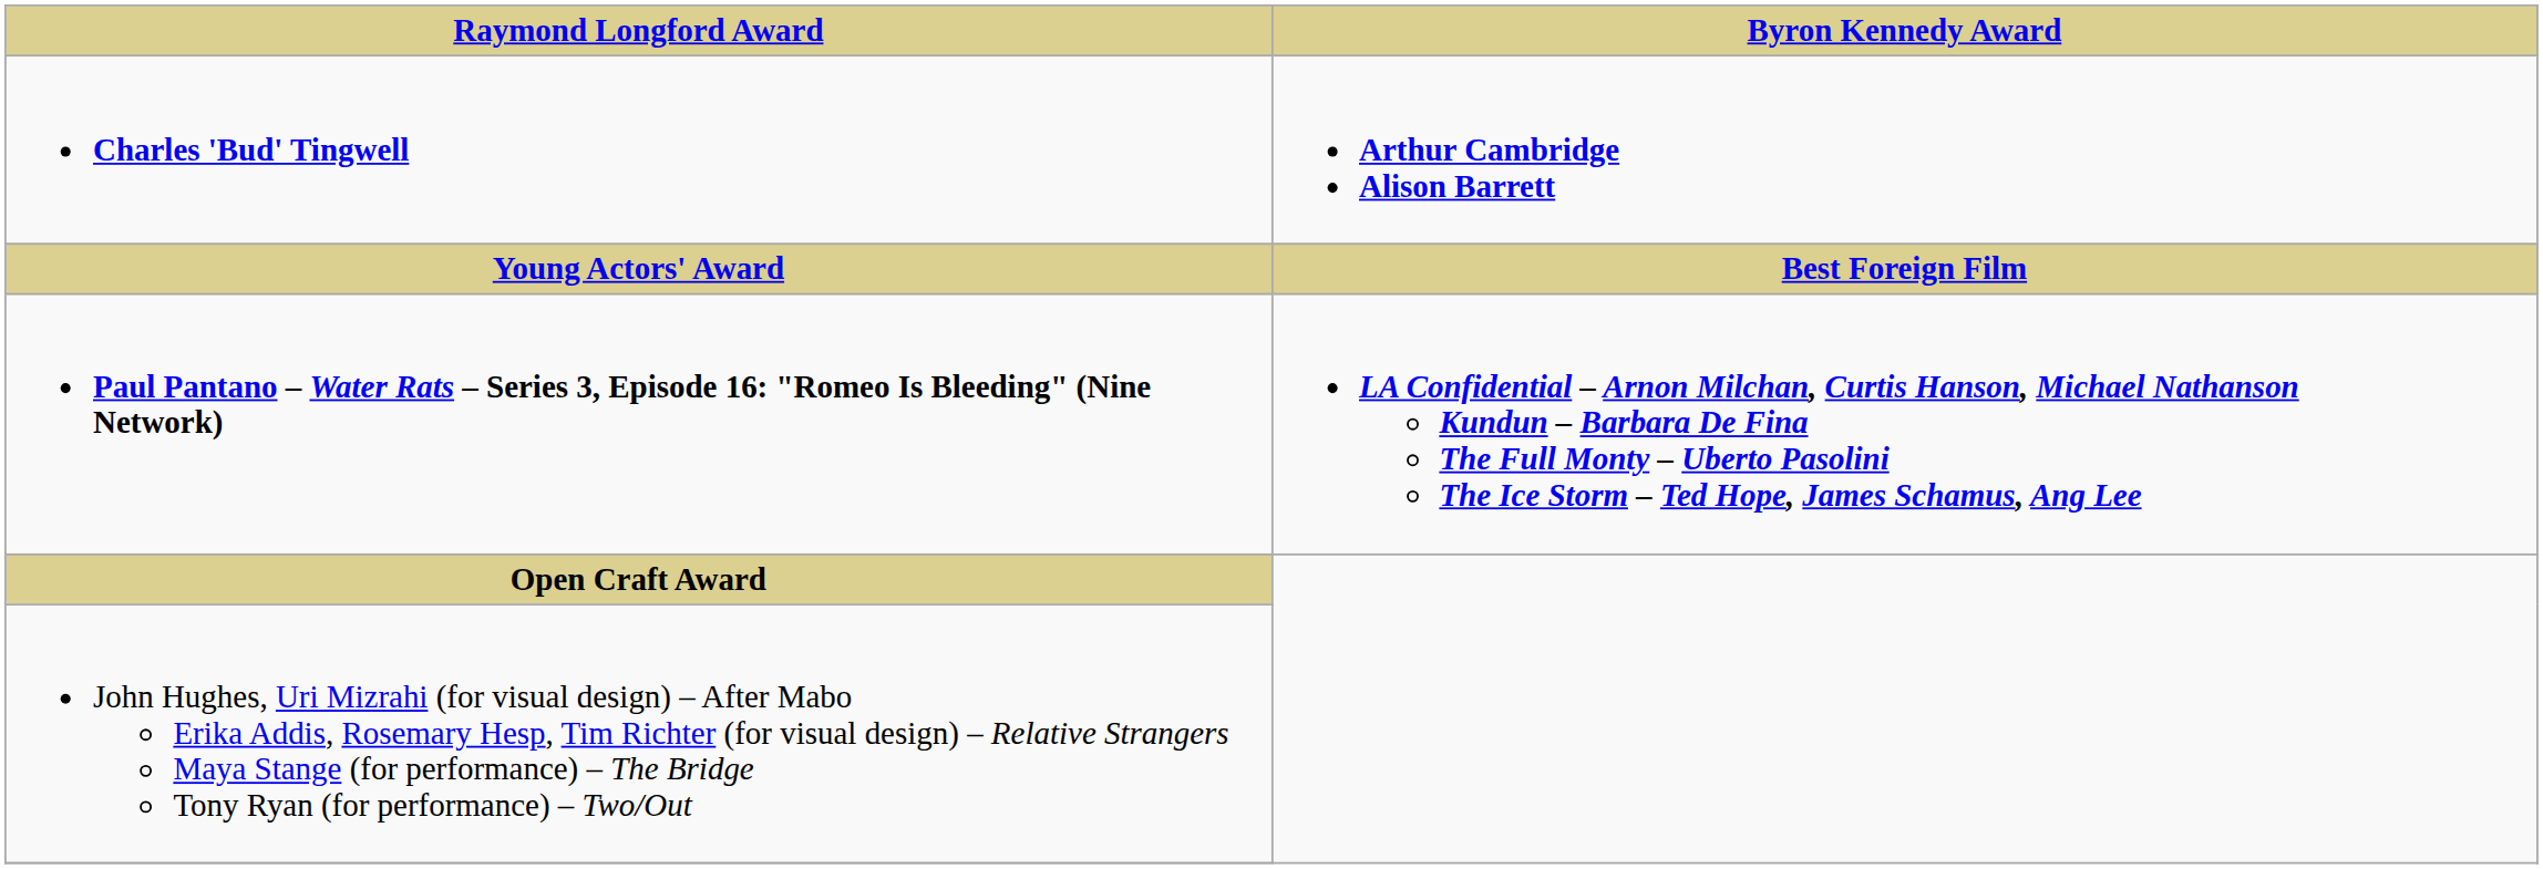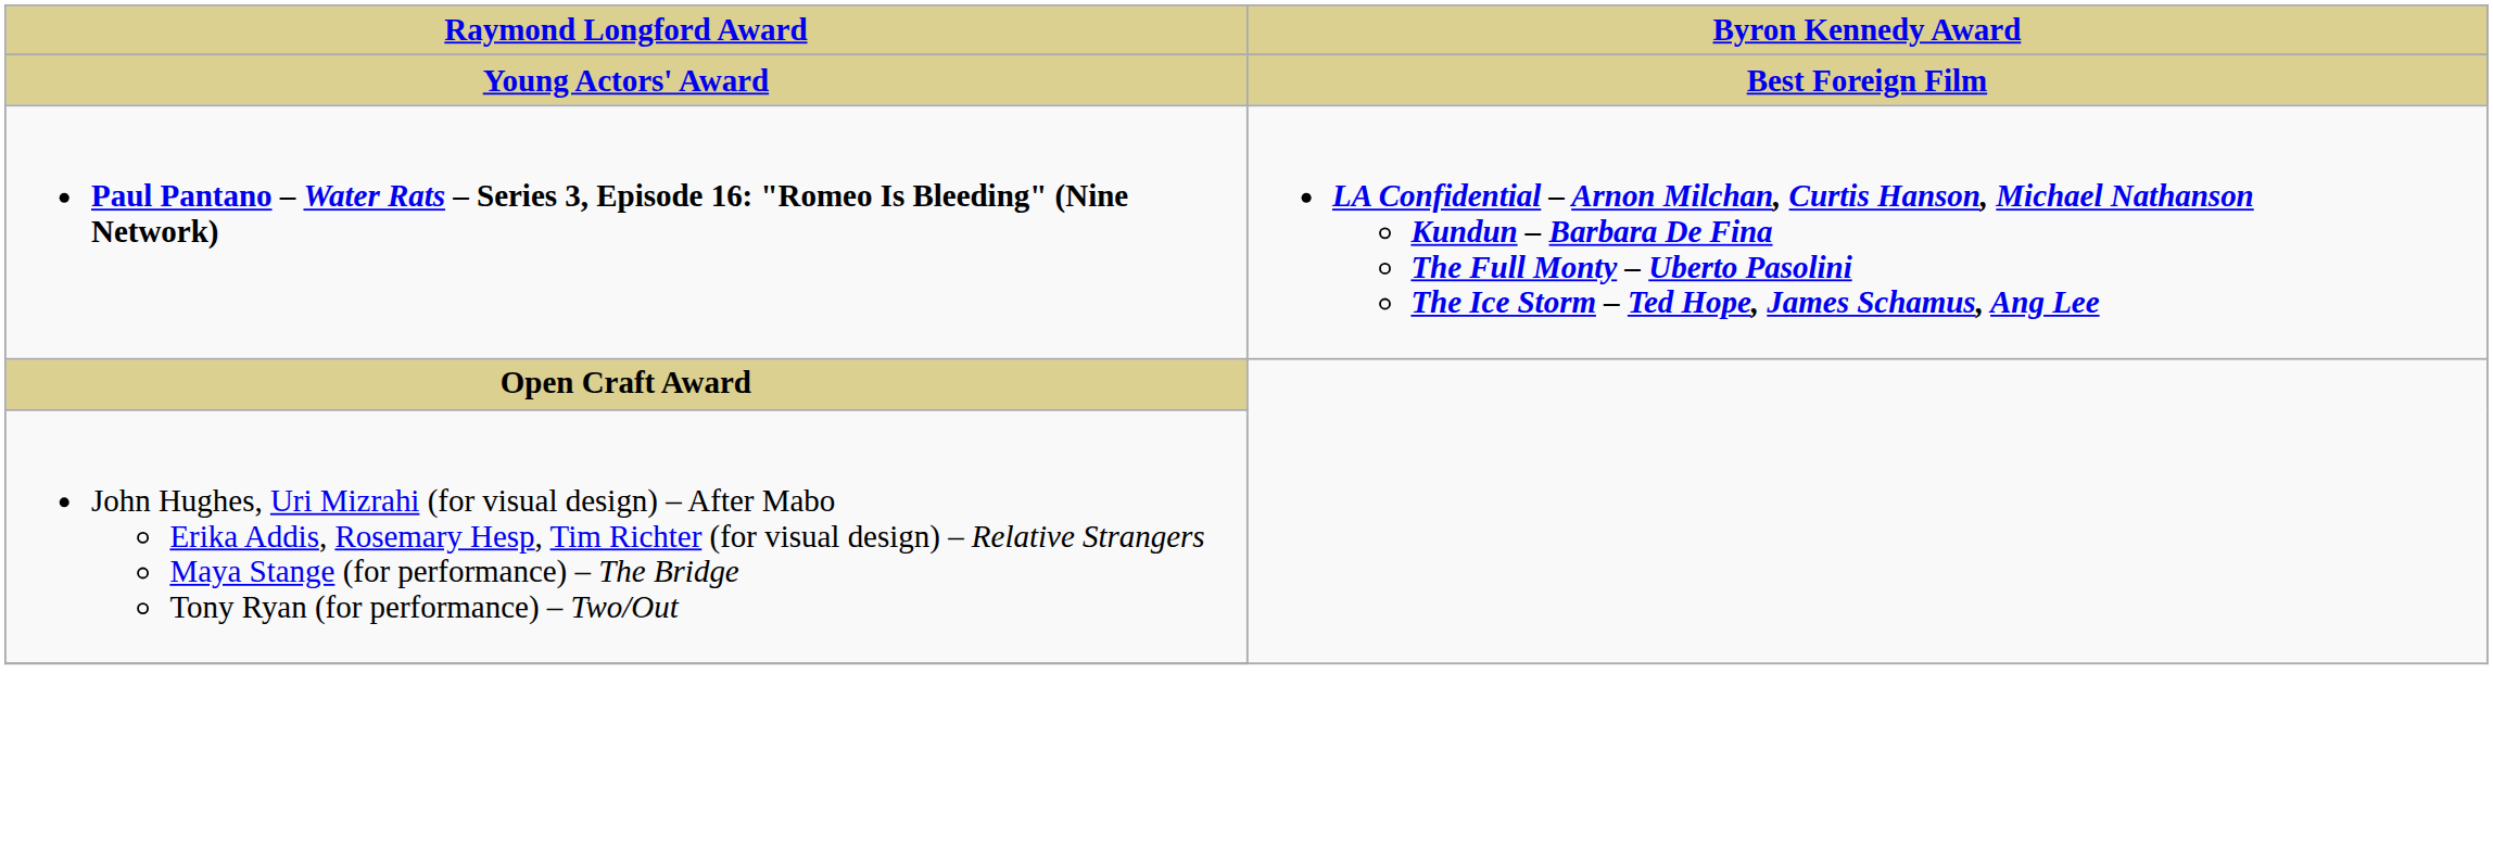 <table class=wikitable style="width:100%">
 <tr>
 <th style="background:#DBD090;" ! width="50%"><a href='#'>Raymond Longford Award</a></th>
 <th style="background:#DBD090;" ! width="50%"><a href='#'>Byron Kennedy Award</a></th>
-</tr>
-<tr>
-<td valign="top"><br><ul><li><strong><a href='#'>Charles 'Bud' Tingwell</a></strong></li></ul></td>
-<td valign="top"><br><ul><li><strong><a href='#'>Arthur Cambridge</a></strong></li><li><strong><a href='#'>Alison Barrett</a></strong></li></ul></td>
 </tr>
 <tr>
 <th style="background:#DBD090;" ! width="50%"><a href='#'>Young Actors' Award</a></th>
 <th style="background:#DBD090;" ! width="50%"><a href='#'>Best Foreign Film</a></th>
 </tr>
 <tr>
 <td valign="top"><br><ul><li><strong><a href='#'>Paul Pantano</a> – <em><a href='#'>Water Rats</a></em> – Series 3, Episode 16: "Romeo Is Bleeding" (Nine Network)</strong></li></ul></td>
 <td valign="top"><br><ul><li><strong><em><a href='#'>LA Confidential</a><em> – <a href='#'>Arnon Milchan</a>, <a href='#'>Curtis Hanson</a>, <a href='#'>Michael Nathanson</a><strong><ul><li></em><a href='#'>Kundun</a><em> – <a href='#'>Barbara De Fina</a></li><li></em><a href='#'>The Full Monty</a><em> – <a href='#'>Uberto Pasolini</a></li><li></em><a href='#'>The Ice Storm</a><em> – <a href='#'>Ted Hope</a>, <a href='#'>James Schamus</a>, <a href='#'>Ang Lee</a></li></ul></li></ul></td>
 </tr>
 <tr>
 <th style="background:#DBD090;" ! width="50%">Open Craft Award</th>
 </tr>
 <tr>
 <td valign="top"><br><ul><li></strong>John Hughes, <a href='#'>Uri Mizrahi</a> (for visual design) – </em>After Mabo</em></strong><ul><li><a href='#'>Erika Addis</a>, <a href='#'>Rosemary Hesp</a>, <a href='#'>Tim Richter</a> (for visual design) – <em>Relative Strangers</em></li><li><a href='#'>Maya Stange</a> (for performance) – <em>The Bridge</em></li><li>Tony Ryan (for performance) – <em>Two/Out</em></li></ul></li></ul></td>
 </tr>
 <tr>
 </tr>
 </table>
